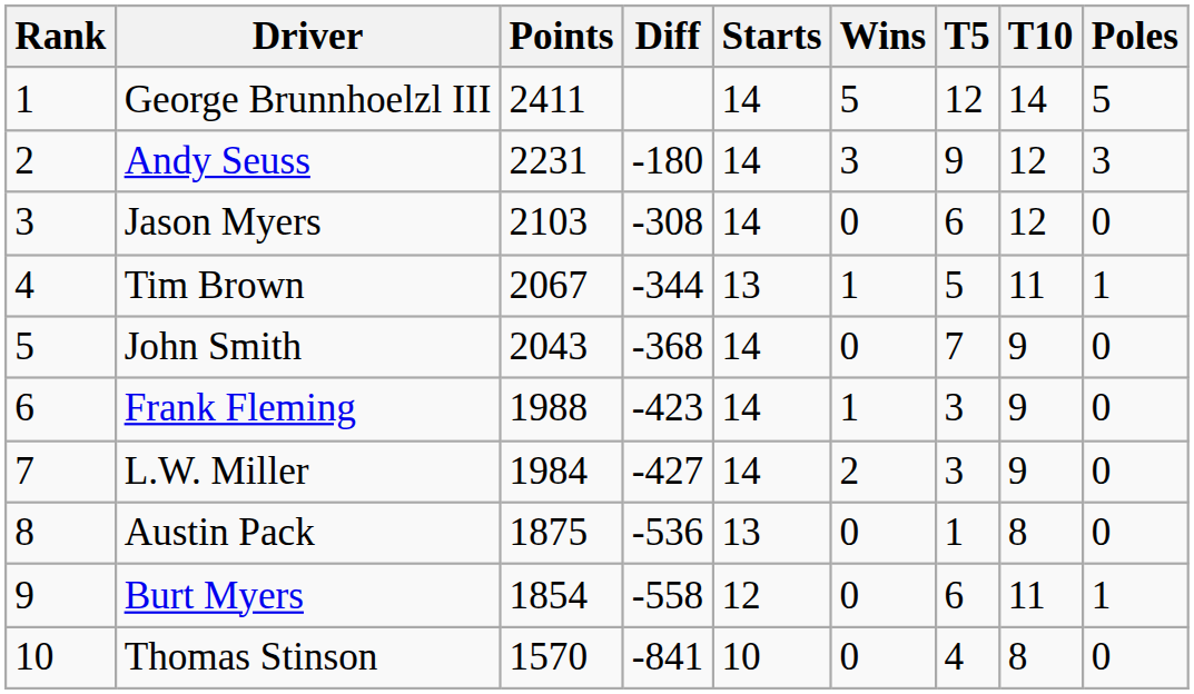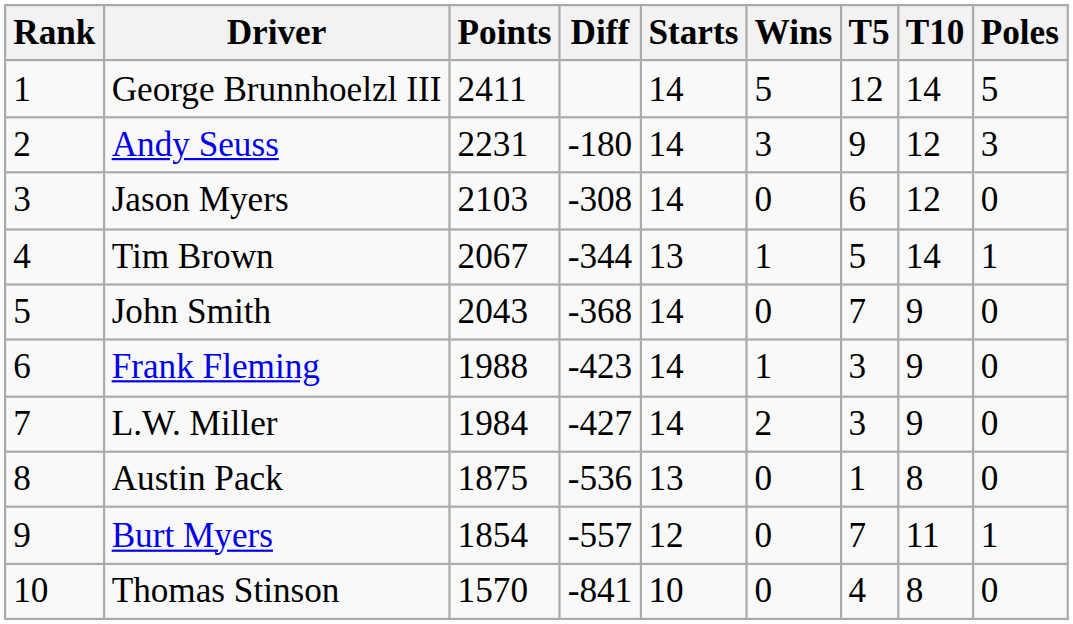 <table class="wikitable">
 <tr>
 <th>Rank</th>
 <th>Driver</th>
 <th>Points</th>
 <th>Diff</th>
 <th>Starts</th>
 <th>Wins</th>
 <th>T5</th>
 <th>T10</th>
 <th>Poles</th>
 </tr>
 <tr>
 <td>1</td>
 <td>George Brunnhoelzl III</td>
 <td>2411</td>
 <td></td>
 <td>14</td>
 <td>5</td>
 <td>12</td>
 <td>14</td>
 <td>5</td>
 </tr>
 <tr>
 <td>2</td>
 <td><a href='#'>Andy Seuss</a></td>
 <td>2231</td>
 <td>-180</td>
 <td>14</td>
 <td>3</td>
 <td>9</td>
 <td>12</td>
 <td>3</td>
 </tr>
 <tr>
 <td>3</td>
 <td>Jason Myers</td>
 <td>2103</td>
 <td>-308</td>
 <td>14</td>
 <td>0</td>
 <td>6</td>
 <td>12</td>
 <td>0</td>
 </tr>
 <tr>
 <td>4</td>
 <td>Tim Brown</td>
 <td>2067</td>
 <td>-344</td>
 <td>13</td>
 <td>1</td>
 <td>5</td>
-<td>11</td>
+<td>14</td>
 <td>1</td>
 </tr>
 <tr>
 <td>5</td>
 <td>John Smith</td>
 <td>2043</td>
 <td>-368</td>
 <td>14</td>
 <td>0</td>
 <td>7</td>
 <td>9</td>
 <td>0</td>
 </tr>
 <tr>
 <td>6</td>
 <td><a href='#'>Frank Fleming</a></td>
 <td>1988</td>
 <td>-423</td>
 <td>14</td>
 <td>1</td>
 <td>3</td>
 <td>9</td>
 <td>0</td>
 </tr>
 <tr>
 <td>7</td>
 <td>L.W. Miller</td>
 <td>1984</td>
 <td>-427</td>
 <td>14</td>
 <td>2</td>
 <td>3</td>
 <td>9</td>
 <td>0</td>
 </tr>
 <tr>
 <td>8</td>
 <td>Austin Pack</td>
 <td>1875</td>
 <td>-536</td>
 <td>13</td>
 <td>0</td>
 <td>1</td>
 <td>8</td>
 <td>0</td>
 </tr>
 <tr>
 <td>9</td>
 <td><a href='#'>Burt Myers</a></td>
 <td>1854</td>
-<td>-558</td>
+<td>-557</td>
 <td>12</td>
 <td>0</td>
-<td>6</td>
+<td>7</td>
 <td>11</td>
 <td>1</td>
 </tr>
 <tr>
 <td>10</td>
 <td>Thomas Stinson</td>
 <td>1570</td>
 <td>-841</td>
 <td>10</td>
 <td>0</td>
 <td>4</td>
 <td>8</td>
 <td>0</td>
 </tr>
 </table>
